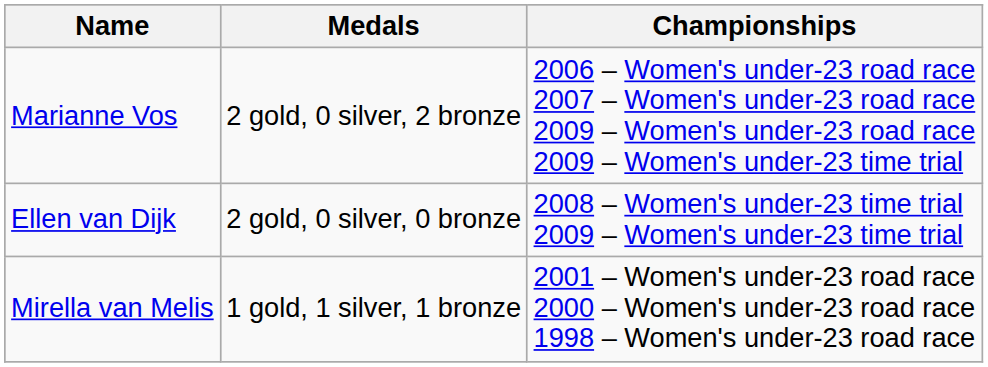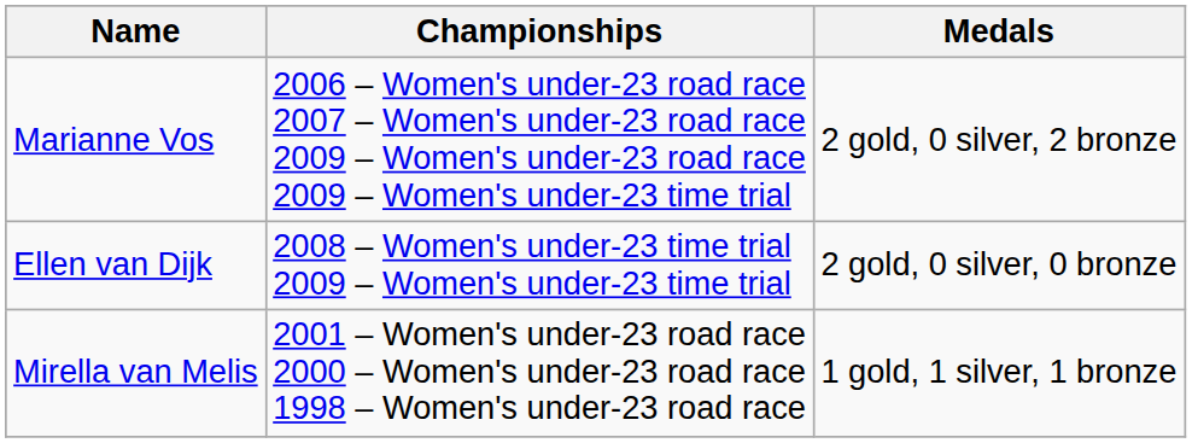 <table class="wikitable">
 <tr>
 <th>Name</th>
+<th>Championships</th>
 <th>Medals</th>
-<th>Championships</th>
 </tr>
 <tr>
 <td><a href='#'>Marianne Vos</a></td>
+<td> <a href='#'>2006</a> – <a href='#'>Women's under-23 road race</a><br> <a href='#'>2007</a> – <a href='#'>Women's under-23 road race</a><br> <a href='#'>2009</a> – <a href='#'>Women's under-23 road race</a><br> <a href='#'>2009</a> – <a href='#'>Women's under-23 time trial</a></td>
 <td>2 gold, 0 silver, 2 bronze</td>
-<td> <a href='#'>2006</a> – <a href='#'>Women's under-23 road race</a><br> <a href='#'>2007</a> – <a href='#'>Women's under-23 road race</a><br> <a href='#'>2009</a> – <a href='#'>Women's under-23 road race</a><br> <a href='#'>2009</a> – <a href='#'>Women's under-23 time trial</a></td>
 </tr>
 <tr>
 <td><a href='#'>Ellen van Dijk</a></td>
+<td> <a href='#'>2008</a> – <a href='#'>Women's under-23 time trial</a><br> <a href='#'>2009</a> – <a href='#'>Women's under-23 time trial</a></td>
 <td>2 gold, 0 silver, 0 bronze</td>
-<td> <a href='#'>2008</a> – <a href='#'>Women's under-23 time trial</a><br> <a href='#'>2009</a> – <a href='#'>Women's under-23 time trial</a></td>
 </tr>
 <tr>
 <td><a href='#'>Mirella van Melis</a></td>
+<td> <a href='#'>2001</a> – Women's under-23 road race<br> <a href='#'>2000</a> – Women's under-23 road race<br> <a href='#'>1998</a> – Women's under-23 road race</td>
 <td>1 gold, 1 silver, 1 bronze</td>
-<td> <a href='#'>2001</a> – Women's under-23 road race<br> <a href='#'>2000</a> – Women's under-23 road race<br> <a href='#'>1998</a> – Women's under-23 road race</td>
 </tr>
 </table>
